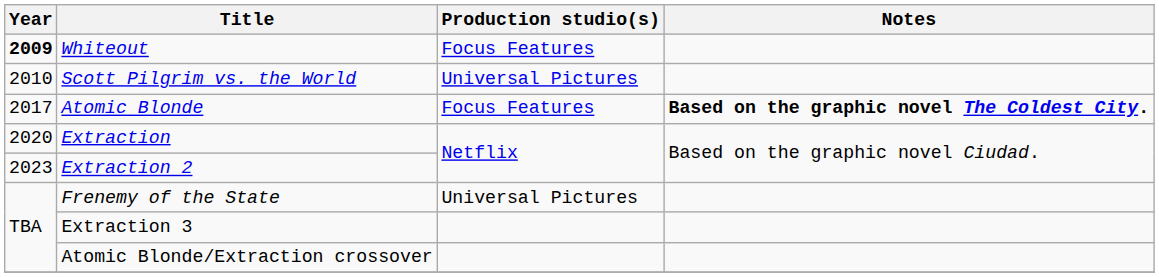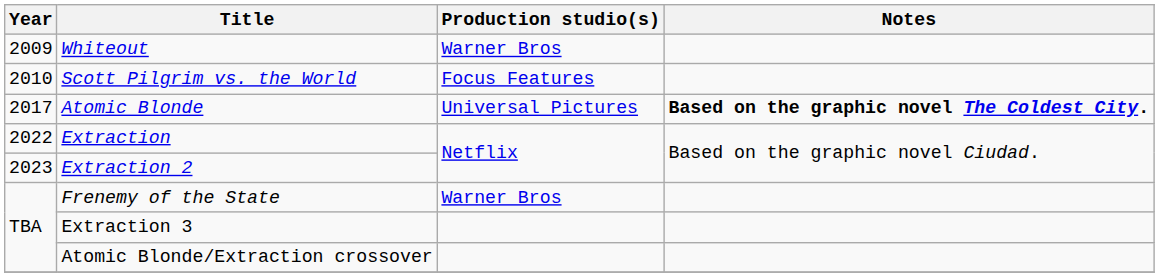 <table class="wikitable sortable">
 <tr>
 <th>Year</th>
 <th>Title</th>
 <th>Production studio(s)</th>
 <th>Notes</th>
 </tr>
 <tr>
-<td><strong>2009</strong></td>
+<td>2009</td>
 <td><em><a href='#'>Whiteout</a></em></td>
-<td><a href='#'>Focus Features</a></td>
+<td><a href='#'>Warner Bros</a></td>
 <td></td>
 </tr>
 <tr>
 <td>2010</td>
 <td><em><a href='#'>Scott Pilgrim vs. the World</a></em></td>
-<td><a href='#'>Universal Pictures</a></td>
+<td><a href='#'>Focus Features</a></td>
 <td></td>
 </tr>
 <tr>
 <td>2017</td>
 <td><em><a href='#'>Atomic Blonde</a></em></td>
-<td><a href='#'>Focus Features</a></td>
+<td><a href='#'>Universal Pictures</a></td>
 <td><strong>Based on the graphic novel <em><a href='#'>The Coldest City</a></em>.</strong></td>
 </tr>
 <tr>
-<td>2020</td>
+<td>2022</td>
 <td><em><a href='#'>Extraction</a></em></td>
 <td rowspan="2"><a href='#'>Netflix</a></td>
 <td rowspan="2">Based on the graphic novel <em>Ciudad</em>.</td>
 </tr>
 <tr>
 <td>2023</td>
 <td><em><a href='#'>Extraction 2</a></em></td>
 </tr>
 <tr>
 <td rowspan="3">TBA</td>
 <td><em>Frenemy of the State</em></td>
-<td>Universal Pictures</td>
+<td><a href='#'>Warner Bros</a></td>
 <td></td>
 </tr>
 <tr>
 <td>Extraction 3</td>
 <td></td>
 <td></td>
 </tr>
 <tr>
 <td>Atomic Blonde/Extraction crossover</td>
 <td></td>
 <td></td>
 </tr>
 <tr>
 </tr>
 </table>
